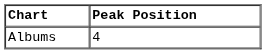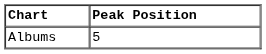 <table border=1 cellspacing=0 cellpadding=2 width="250px">
 <tr>
 <th align="left">Chart</th>
 <th align="left">Peak Position</th>
 </tr>
 <tr>
 <td align="left">Albums</td>
-<td align="left">4</td>
+<td align="left">5</td>
 </tr>
 <tr>
 </tr>
 </table>
